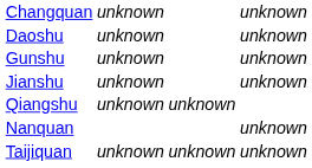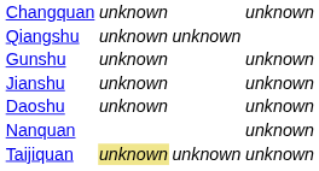 <table>
 <tr>
 <td><a href='#'>Changquan</a></td>
 <td><em>unknown</em></td>
 <td></td>
 <td><em>unknown</em></td>
 </tr>
 <tr>
-<td><a href='#'>Daoshu</a></td>
+<td><a href='#'>Qiangshu</a></td>
+<td><em>unknown</em></td>
 <td><em>unknown</em></td>
 <td></td>
-<td><em>unknown</em></td>
 </tr>
 <tr>
 <td><a href='#'>Gunshu</a></td>
 <td><em>unknown</em></td>
 <td></td>
 <td><em>unknown</em></td>
 </tr>
 <tr>
 <td><a href='#'>Jianshu</a></td>
 <td><em>unknown</em></td>
 <td></td>
 <td><em>unknown</em></td>
 </tr>
 <tr>
-<td><a href='#'>Qiangshu</a></td>
-<td><em>unknown</em></td>
+<td><a href='#'>Daoshu</a></td>
 <td><em>unknown</em></td>
 <td></td>
+<td><em>unknown</em></td>
 </tr>
 <tr>
 <td><a href='#'>Nanquan</a></td>
 <td></td>
 <td></td>
 <td><em>unknown</em></td>
 </tr>
 <tr>
 <td><a href='#'>Taijiquan</a></td>
-<td><em>unknown</em></td>
+<td style="background: khaki;"><em>unknown</em></td>
 <td><em>unknown</em></td>
 <td><em>unknown</em></td>
 </tr>
 </table>
